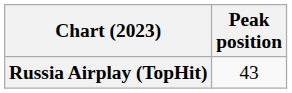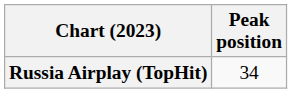 <table class="wikitable plainrowheaders" style="text-align:center">
 <tr>
 <th scope="col">Chart (2023)</th>
 <th scope="col">Peak<br>position</th>
 </tr>
 <tr>
 <th scope="row">Russia Airplay (TopHit)</th>
-<td>43</td>
+<td>34</td>
 </tr>
 </table>
